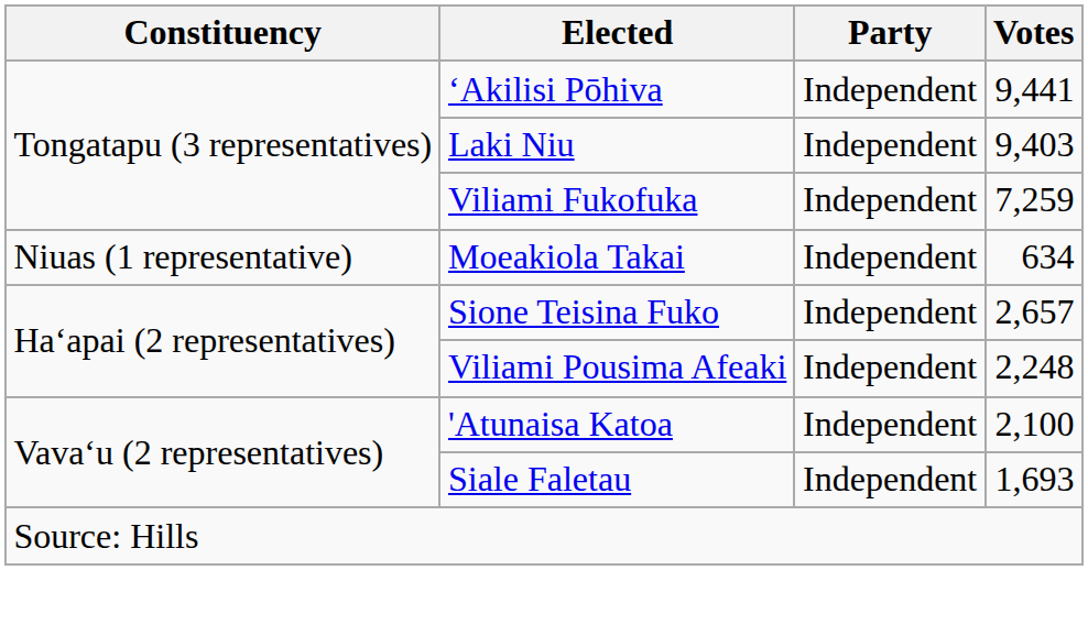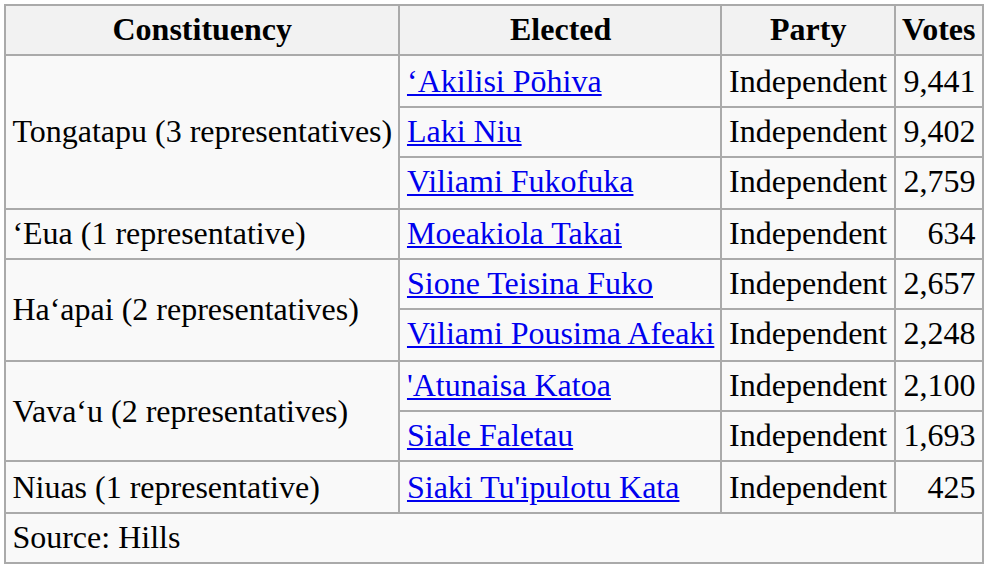 <table class="wikitable sortable">
 <tr>
 <th>Constituency</th>
 <th>Elected</th>
 <th>Party</th>
 <th>Votes</th>
 </tr>
 <tr>
 <td rowspan=3>Tongatapu (3 representatives)</td>
 <td><a href='#'>ʻAkilisi Pōhiva</a></td>
 <td>Independent</td>
 <td align=right>9,441</td>
 </tr>
 <tr>
 <td><a href='#'>Laki Niu</a></td>
 <td>Independent</td>
-<td align=right>9,403</td>
+<td align=right>9,402</td>
 </tr>
 <tr>
 <td><a href='#'>Viliami Fukofuka</a></td>
 <td>Independent</td>
-<td align=right>7,259</td>
+<td align=right>2,759</td>
 </tr>
 <tr>
-<td>Niuas (1 representative)</td>
+<td>ʻEua (1 representative)</td>
 <td><a href='#'>Moeakiola Takai</a></td>
 <td>Independent</td>
 <td align=right>634</td>
 </tr>
 <tr>
 <td rowspan=2>Haʻapai (2 representatives)</td>
 <td><a href='#'>Sione Teisina Fuko</a></td>
 <td>Independent</td>
 <td align=right>2,657</td>
 </tr>
 <tr>
 <td><a href='#'>Viliami Pousima Afeaki</a></td>
 <td>Independent</td>
 <td align=right>2,248</td>
 </tr>
 <tr>
 <td rowspan=2>Vavaʻu (2 representatives)</td>
 <td><a href='#'>'Atunaisa Katoa</a></td>
 <td>Independent</td>
 <td align=right>2,100</td>
 </tr>
 <tr>
 <td><a href='#'>Siale Faletau</a></td>
 <td>Independent</td>
 <td align=right>1,693</td>
 </tr>
+<tr>
+<td>Niuas (1 representative)</td>
+<td><a href='#'>Siaki Tu'ipulotu Kata</a></td>
+<td>Independent</td>
+<td align=right>425</td>
+</tr>
 <tr class=sortbottom>
 <td align=left colspan=4>Source: Hills</td>
 </tr>
 </table>
